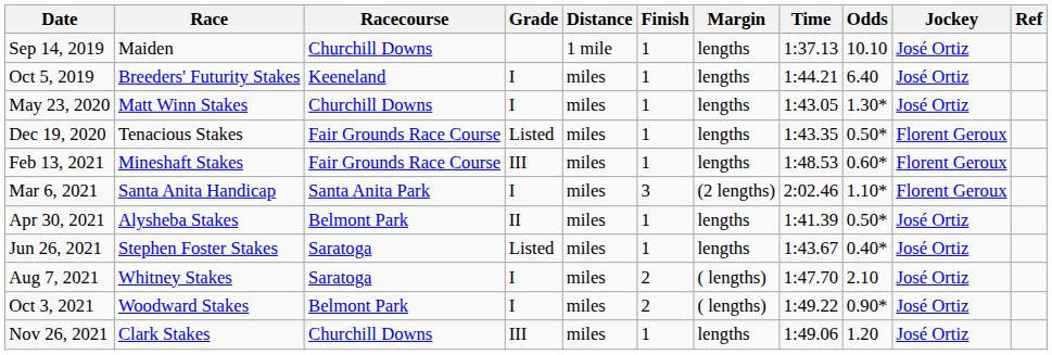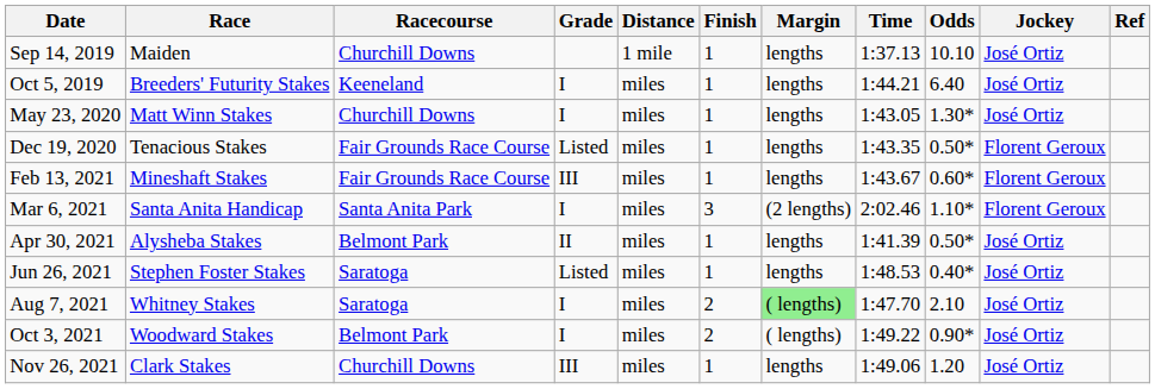 <table class="wikitable sortable">
 <tr>
 <th>Date</th>
 <th>Race</th>
 <th>Racecourse</th>
 <th>Grade</th>
 <th>Distance</th>
 <th>Finish</th>
 <th>Margin</th>
 <th>Time</th>
 <th>Odds</th>
 <th>Jockey</th>
 <th>Ref</th>
 </tr>
 <tr>
 <td>Sep 14, 2019</td>
 <td>Maiden</td>
 <td><a href='#'>Churchill Downs</a></td>
 <td></td>
 <td>1 mile</td>
 <td>1</td>
 <td> lengths</td>
 <td>1:37.13</td>
 <td>10.10</td>
 <td><a href='#'>José Ortiz</a></td>
 <td></td>
 </tr>
 <tr>
 <td>Oct 5, 2019</td>
 <td><a href='#'>Breeders' Futurity Stakes</a></td>
 <td><a href='#'>Keeneland</a></td>
 <td>I</td>
 <td> miles</td>
 <td>1</td>
 <td> lengths</td>
 <td>1:44.21</td>
 <td>6.40</td>
 <td><a href='#'>José Ortiz</a></td>
 <td></td>
 </tr>
 <tr>
 <td>May 23, 2020</td>
 <td><a href='#'>Matt Winn Stakes</a></td>
 <td><a href='#'>Churchill Downs</a></td>
 <td>I</td>
 <td> miles</td>
 <td>1</td>
 <td> lengths</td>
 <td>1:43.05</td>
 <td>1.30*</td>
 <td><a href='#'>José Ortiz</a></td>
 <td></td>
 </tr>
 <tr>
 <td>Dec 19, 2020</td>
 <td>Tenacious Stakes</td>
 <td><a href='#'>Fair Grounds Race Course</a></td>
 <td>Listed</td>
 <td> miles</td>
 <td>1</td>
 <td> lengths</td>
 <td>1:43.35</td>
 <td>0.50*</td>
 <td><a href='#'>Florent Geroux</a></td>
 <td></td>
 </tr>
 <tr>
 <td>Feb 13, 2021</td>
 <td><a href='#'>Mineshaft Stakes</a></td>
 <td><a href='#'>Fair Grounds Race Course</a></td>
 <td>III</td>
 <td> miles</td>
 <td>1</td>
 <td> lengths</td>
-<td>1:48.53</td>
+<td>1:43.67</td>
 <td>0.60*</td>
 <td><a href='#'>Florent Geroux</a></td>
 <td></td>
 </tr>
 <tr>
 <td>Mar 6, 2021</td>
 <td><a href='#'>Santa Anita Handicap</a></td>
 <td><a href='#'>Santa Anita Park</a></td>
 <td>I</td>
 <td> miles</td>
 <td>3</td>
 <td>(2 lengths)</td>
 <td>2:02.46</td>
 <td>1.10*</td>
 <td><a href='#'>Florent Geroux</a></td>
 <td></td>
 </tr>
 <tr>
 <td>Apr 30, 2021</td>
 <td><a href='#'>Alysheba Stakes</a></td>
 <td><a href='#'>Belmont Park</a></td>
 <td>II</td>
 <td> miles</td>
 <td>1</td>
 <td> lengths</td>
 <td>1:41.39</td>
 <td>0.50*</td>
 <td><a href='#'>José Ortiz</a></td>
 <td></td>
 </tr>
 <tr>
 <td>Jun 26, 2021</td>
 <td><a href='#'>Stephen Foster Stakes</a></td>
 <td><a href='#'>Saratoga</a></td>
 <td>Listed</td>
 <td> miles</td>
 <td>1</td>
 <td> lengths</td>
-<td>1:43.67</td>
+<td>1:48.53</td>
 <td>0.40*</td>
 <td><a href='#'>José Ortiz</a></td>
 <td></td>
 </tr>
 <tr>
 <td>Aug 7, 2021</td>
 <td><a href='#'>Whitney Stakes</a></td>
 <td><a href='#'>Saratoga</a></td>
 <td>I</td>
 <td> miles</td>
 <td>2</td>
-<td>( lengths)</td>
+<td style="background: lightgreen;">( lengths)</td>
 <td>1:47.70</td>
 <td>2.10</td>
 <td><a href='#'>José Ortiz</a></td>
 <td></td>
 </tr>
 <tr>
 <td>Oct 3, 2021</td>
 <td><a href='#'>Woodward Stakes</a></td>
 <td><a href='#'>Belmont Park</a></td>
 <td>I</td>
 <td> miles</td>
 <td>2</td>
 <td>( lengths)</td>
 <td>1:49.22</td>
 <td>0.90*</td>
 <td><a href='#'>José Ortiz</a></td>
 <td></td>
 </tr>
 <tr>
 <td>Nov 26, 2021</td>
 <td><a href='#'>Clark Stakes</a></td>
 <td><a href='#'>Churchill Downs</a></td>
 <td>III</td>
 <td> miles</td>
 <td>1</td>
 <td>  lengths</td>
 <td>1:49.06</td>
 <td>1.20</td>
 <td><a href='#'>José Ortiz</a></td>
 <td></td>
 </tr>
 </table>
